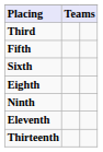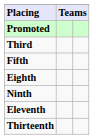 <table class=wikitable>
 <tr>
 </tr>
 <tr style="background: #E6E6FA;">
 <td><strong>Placing</strong></td>
 <td colspan="2" style="text-align:center"><strong>Teams</strong></td>
+</tr>
+<tr style="background: #ccffcc;">
+<td><strong>Promoted</strong></td>
+<td></td>
+<td></td>
 </tr>
 <tr>
 <td><strong>Third</strong></td>
 <td></td>
 <td></td>
 </tr>
 <tr>
 <td><strong>Fifth</strong></td>
-<td></td>
-<td></td>
-</tr>
-<tr>
-<td><strong>Sixth</strong></td>
 <td></td>
 <td></td>
 </tr>
 <tr>
 <td><strong>Eighth</strong></td>
 <td></td>
 <td></td>
 </tr>
 <tr>
 <td><strong>Ninth</strong></td>
 <td></td>
 <td></td>
 </tr>
 <tr>
 <td><strong>Eleventh</strong></td>
 <td></td>
 <td></td>
 </tr>
 <tr>
 <td><strong>Thirteenth</strong></td>
 <td></td>
 <td></td>
 </tr>
 </table>
